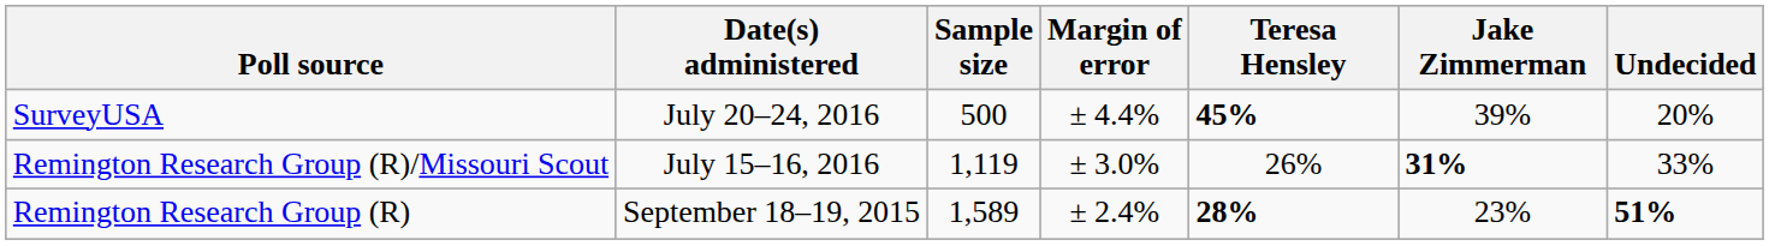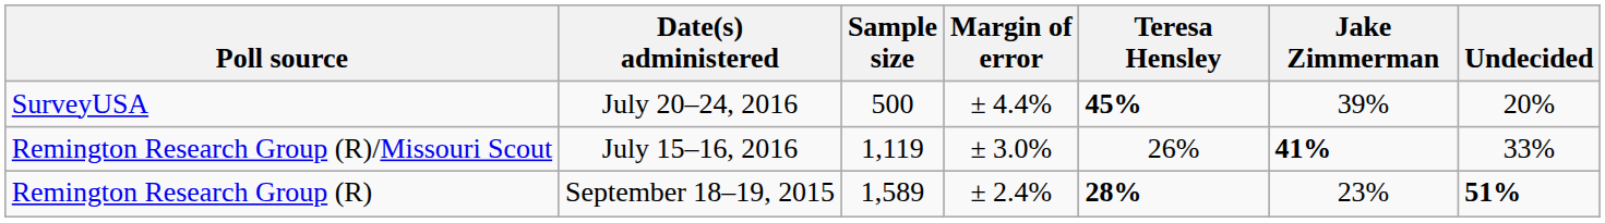 <table class="wikitable">
 <tr valign= bottom>
 <th>Poll source</th>
 <th>Date(s)<br>administered</th>
 <th>Sample<br>size</th>
 <th>Margin of<br>error</th>
 <th style="width:100px;">Teresa<br>Hensley</th>
 <th style="width:100px;">Jake<br>Zimmerman</th>
 <th>Undecided</th>
 </tr>
 <tr>
 <td><a href='#'>SurveyUSA</a></td>
 <td align=center>July 20–24, 2016</td>
 <td align=center>500</td>
 <td align=center>± 4.4%</td>
 <td><strong>45%</strong></td>
 <td align=center>39%</td>
 <td align=center>20%</td>
 </tr>
 <tr>
 <td><a href='#'>Remington Research Group</a> (R)/<a href='#'>Missouri Scout</a></td>
 <td align=center>July 15–16, 2016</td>
 <td align=center>1,119</td>
 <td align=center>± 3.0%</td>
 <td align=center>26%</td>
-<td><strong>31%</strong></td>
+<td><strong>41%</strong></td>
 <td align=center>33%</td>
 </tr>
 <tr>
 <td><a href='#'>Remington Research Group</a> (R)</td>
 <td align=center>September 18–19, 2015</td>
 <td align=center>1,589</td>
 <td align=center>± 2.4%</td>
 <td><strong>28%</strong></td>
 <td align=center>23%</td>
 <td><strong>51%</strong></td>
 </tr>
 </table>
